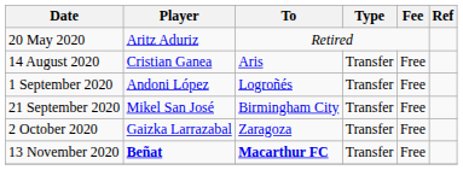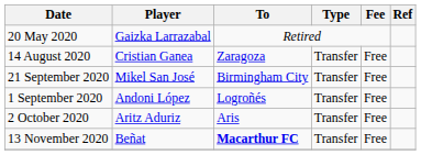 <table class="wikitable">
 <tr>
 <th>Date</th>
 <th>Player</th>
 <th>To</th>
 <th>Type</th>
 <th>Fee</th>
 <th>Ref</th>
 </tr>
 <tr>
 <td>20 May 2020</td>
-<td> <a href='#'>Aritz Aduriz</a></td>
+<td> <a href='#'>Gaizka Larrazabal</a></td>
 <td colspan=3 align=center><em>Retired</em></td>
 <td align=center></td>
 </tr>
 <tr>
 <td>14 August 2020</td>
 <td> <a href='#'>Cristian Ganea</a></td>
-<td> <a href='#'>Aris</a></td>
+<td><a href='#'>Zaragoza</a></td>
+<td align=center>Transfer</td>
+<td align=center>Free</td>
+<td align=center></td>
+</tr>
+<tr>
+<td>21 September 2020</td>
+<td> <a href='#'>Mikel San José</a></td>
+<td> <a href='#'>Birmingham City</a></td>
 <td align=center>Transfer</td>
 <td align=center>Free</td>
 <td align=center></td>
 </tr>
 <tr>
 <td>1 September 2020</td>
 <td> <a href='#'>Andoni López</a></td>
 <td><a href='#'>Logroñés</a></td>
 <td align=center>Transfer</td>
 <td align=center>Free</td>
 <td align=center></td>
 </tr>
 <tr>
-<td>21 September 2020</td>
-<td> <a href='#'>Mikel San José</a></td>
-<td> <a href='#'>Birmingham City</a></td>
-<td align=center>Transfer</td>
-<td align=center>Free</td>
-<td align=center></td>
-</tr>
-<tr>
 <td>2 October 2020</td>
-<td> <a href='#'>Gaizka Larrazabal</a></td>
-<td><a href='#'>Zaragoza</a></td>
+<td> <a href='#'>Aritz Aduriz</a></td>
+<td> <a href='#'>Aris</a></td>
 <td align=center>Transfer</td>
 <td align=center>Free</td>
 <td align=center></td>
 </tr>
 <tr>
 <td>13 November 2020</td>
-<td><strong> <a href='#'>Beñat</a></strong></td>
+<td> <a href='#'>Beñat</a></td>
 <td><strong> <a href='#'>Macarthur FC</a></strong></td>
 <td align=center>Transfer</td>
 <td align=center>Free</td>
 <td align=center></td>
 </tr>
 <tr>
 </tr>
 </table>
